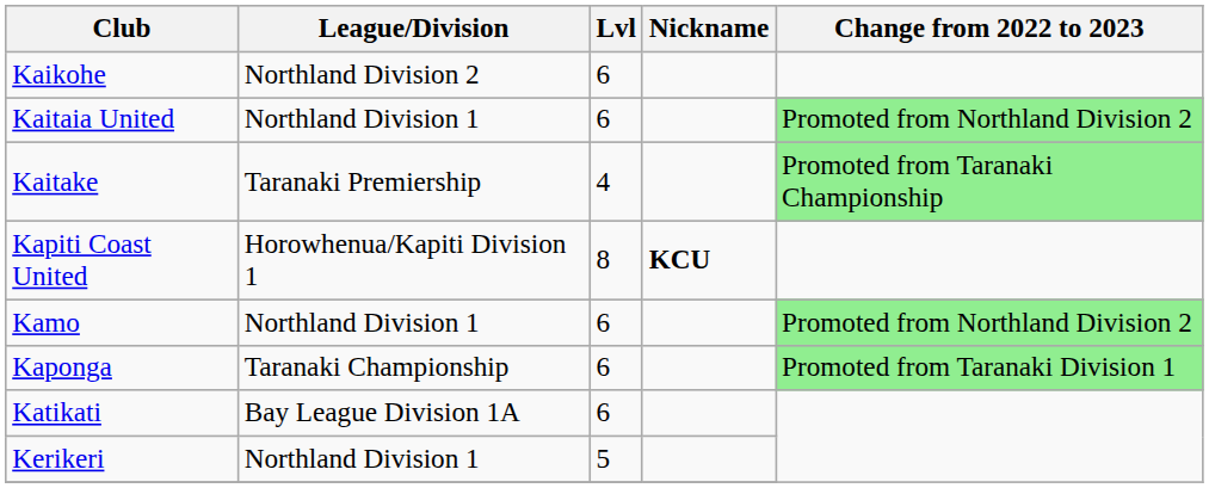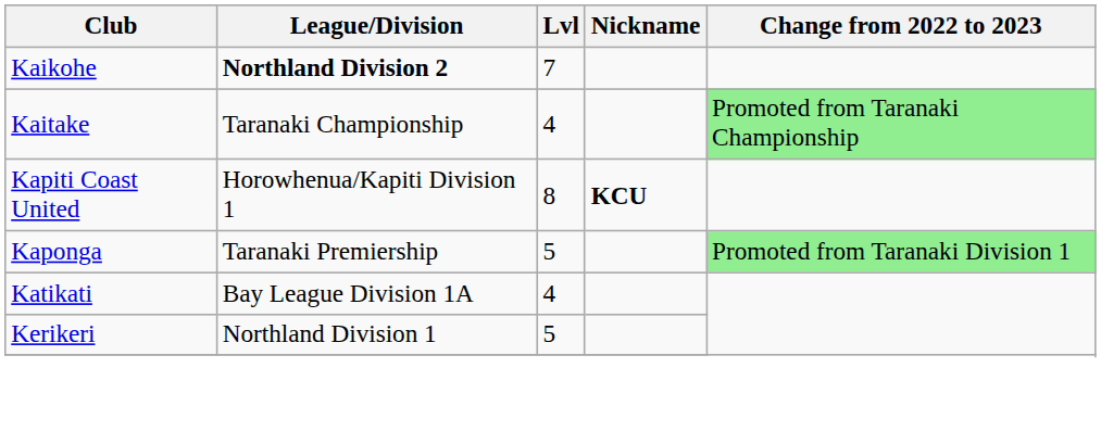 <table class="wikitable sortable" width=100% style="font-size:90%">
 <tr>
 <th width=20%>Club</th>
 <th width=30%>League/Division</th>
 <th width=3%>Lvl</th>
 <th width=10%>Nickname</th>
 <th width=37%>Change from 2022 to 2023</th>
 </tr>
 <tr>
 <td><a href='#'>Kaikohe</a></td>
-<td>Northland Division 2</td>
-<td>6</td>
+<td><strong>Northland Division 2</strong></td>
+<td>7</td>
 <td></td>
 </tr>
 <tr>
-<td><a href='#'>Kaitaia United</a></td>
-<td>Northland Division 1</td>
-<td>6</td>
-<td></td>
-<td style="background:lightgreen">Promoted from Northland Division 2</td>
-</tr>
-<tr>
 <td><a href='#'>Kaitake</a></td>
-<td>Taranaki Premiership</td>
+<td>Taranaki Championship</td>
 <td>4</td>
 <td></td>
 <td style="background:lightgreen">Promoted from Taranaki Championship</td>
 </tr>
 <tr>
 <td><a href='#'>Kapiti Coast United</a></td>
 <td>Horowhenua/Kapiti Division 1</td>
 <td>8</td>
 <td><strong>KCU</strong></td>
 </tr>
 <tr>
-<td><a href='#'>Kamo</a></td>
-<td>Northland Division 1</td>
-<td>6</td>
-<td></td>
-<td style="background:lightgreen">Promoted from Northland Division 2</td>
-</tr>
-<tr>
 <td><a href='#'>Kaponga</a></td>
-<td>Taranaki Championship</td>
-<td>6</td>
+<td>Taranaki Premiership</td>
+<td>5</td>
 <td></td>
 <td style="background:lightgreen">Promoted from Taranaki Division 1</td>
 </tr>
 <tr>
 <td><a href='#'>Katikati</a></td>
 <td>Bay League Division 1A</td>
-<td>6</td>
+<td>4</td>
 <td></td>
 </tr>
 <tr>
 <td><a href='#'>Kerikeri</a></td>
 <td>Northland Division 1</td>
 <td>5</td>
 <td></td>
 </tr>
 <tr>
 </tr>
 </table>
